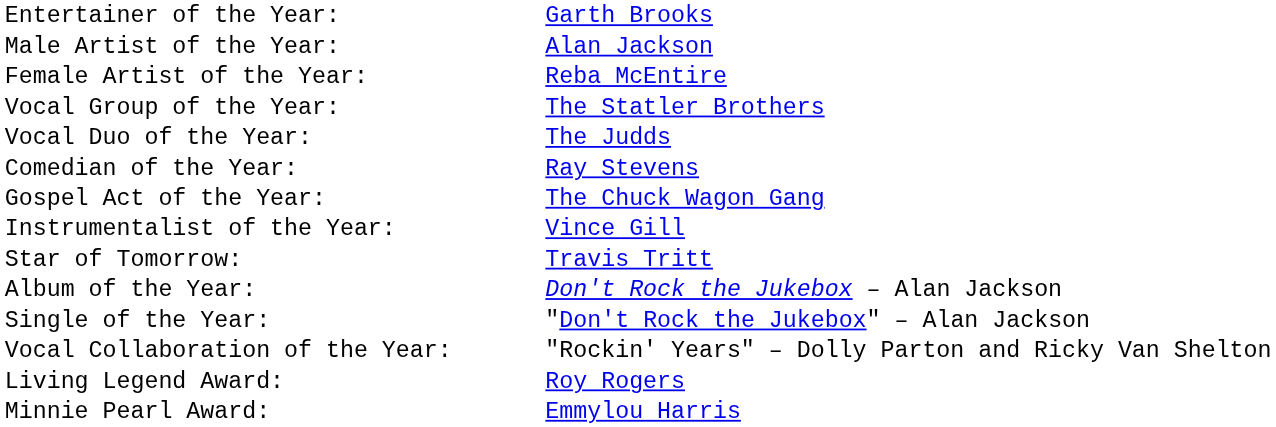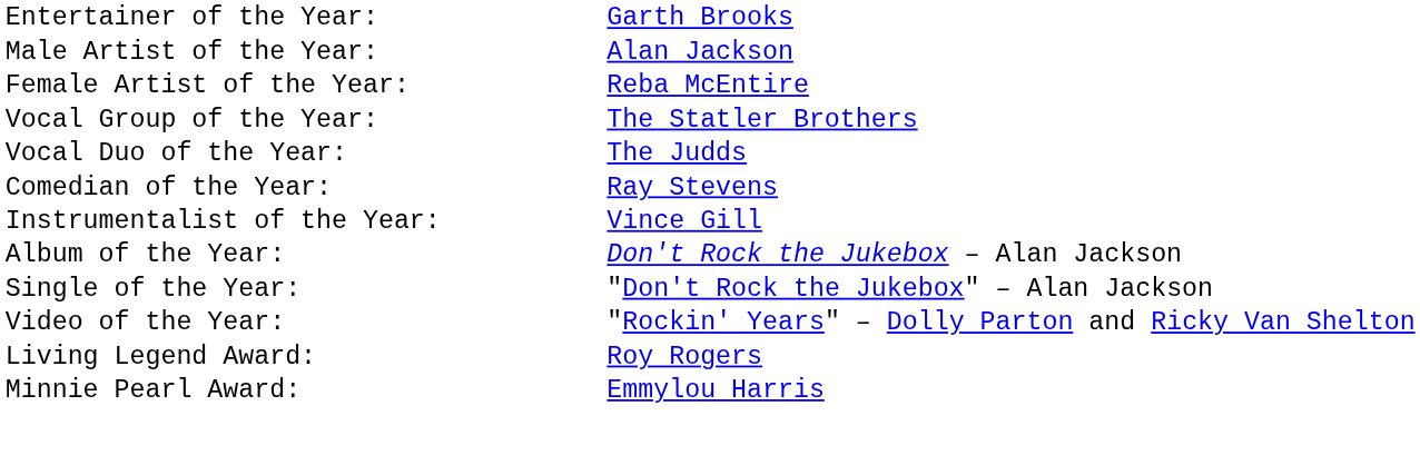 <table cellspacing="0" border="0" cellpadding="1">
 <tr>
 <td style="width:300px;">Entertainer of the Year:</td>
 <td><a href='#'>Garth Brooks</a></td>
 </tr>
 <tr>
 <td>Male Artist of the Year:</td>
 <td><a href='#'>Alan Jackson</a></td>
 </tr>
 <tr>
 <td>Female Artist of the Year:</td>
 <td><a href='#'>Reba McEntire</a></td>
 </tr>
 <tr>
 <td>Vocal Group of the Year:</td>
 <td><a href='#'>The Statler Brothers</a></td>
 </tr>
 <tr>
 <td>Vocal Duo of the Year:</td>
 <td><a href='#'>The Judds</a></td>
 </tr>
 <tr>
 <td>Comedian of the Year:</td>
 <td><a href='#'>Ray Stevens</a></td>
 </tr>
 <tr>
-<td>Gospel Act of the Year:</td>
-<td><a href='#'>The Chuck Wagon Gang</a></td>
-</tr>
-<tr>
 <td>Instrumentalist of the Year:</td>
 <td><a href='#'>Vince Gill</a></td>
-</tr>
-<tr>
-<td>Star of Tomorrow:</td>
-<td><a href='#'>Travis Tritt</a></td>
 </tr>
 <tr>
 <td>Album of the Year:</td>
 <td><em><a href='#'>Don't Rock the Jukebox</a></em> – Alan Jackson</td>
 </tr>
 <tr>
 <td>Single of the Year:</td>
 <td>"<a href='#'>Don't Rock the Jukebox</a>" – Alan Jackson</td>
 </tr>
 <tr>
-<td>Vocal Collaboration of the Year:</td>
-<td>"Rockin' Years" – Dolly Parton and Ricky Van Shelton</td>
+<td>Video of the Year:</td>
+<td>"<a href='#'>Rockin' Years</a>" – <a href='#'>Dolly Parton</a> and <a href='#'>Ricky Van Shelton</a></td>
 </tr>
 <tr>
 <td>Living Legend Award:</td>
 <td><a href='#'>Roy Rogers</a></td>
 </tr>
 <tr>
 <td>Minnie Pearl Award:</td>
 <td><a href='#'>Emmylou Harris</a></td>
 </tr>
 <tr>
 </tr>
 </table>
